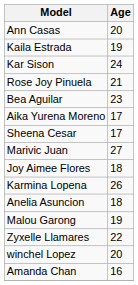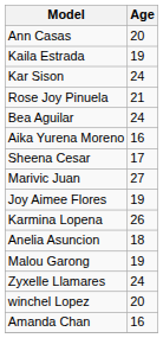 <table class="wikitable" style="text-align:">
 <tr>
 <th>Model</th>
 <th>Age</th>
 </tr>
 <tr>
 <td>Ann Casas</td>
 <td>20</td>
 </tr>
 <tr>
 <td>Kaila Estrada</td>
 <td>19</td>
 </tr>
 <tr>
 <td>Kar Sison</td>
 <td>24</td>
 </tr>
 <tr>
 <td>Rose Joy Pinuela</td>
 <td>21</td>
 </tr>
 <tr>
 <td>Bea Aguilar</td>
-<td>23</td>
+<td>24</td>
 </tr>
 <tr>
 <td>Aika Yurena Moreno</td>
-<td>17</td>
+<td>16</td>
 </tr>
 <tr>
 <td>Sheena Cesar</td>
 <td>17</td>
 </tr>
 <tr>
 <td>Marivic Juan</td>
 <td>27</td>
 </tr>
 <tr>
 <td>Joy Aimee Flores</td>
-<td>18</td>
+<td>19</td>
 </tr>
 <tr>
 <td>Karmina Lopena</td>
 <td>26</td>
 </tr>
 <tr>
 <td>Anelia Asuncion</td>
 <td>18</td>
 </tr>
 <tr>
 <td>Malou Garong</td>
 <td>19</td>
 </tr>
 <tr>
 <td>Zyxelle Llamares</td>
-<td>22</td>
+<td>24</td>
 </tr>
 <tr>
 <td>winchel Lopez</td>
 <td>20</td>
 </tr>
 <tr>
 <td>Amanda Chan</td>
 <td>16</td>
 </tr>
 <tr>
 </tr>
 <tr>
 </tr>
 </table>
